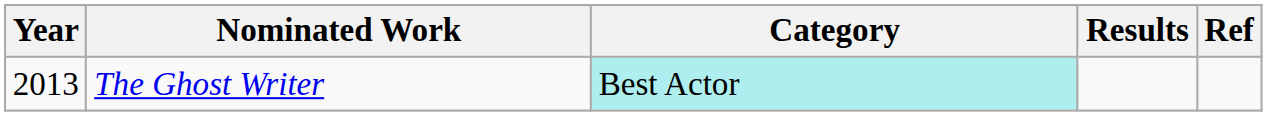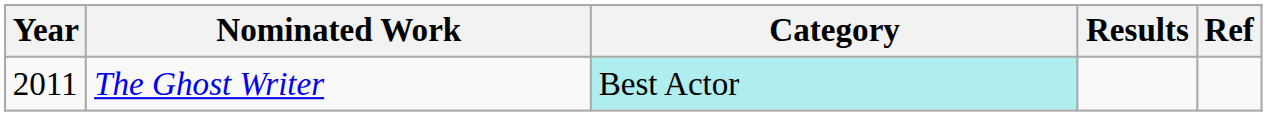 <table class="wikitable">
 <tr>
 <th scope="col" style="width:1em;">Year</th>
 <th scope="col" style="width:35em;">Nominated Work</th>
 <th scope="col" style="width:35em;">Category</th>
 <th scope="col" style="width:1em;">Results</th>
 <th scope="col" style="width:1em;">Ref</th>
 </tr>
 <tr>
-<td>2013</td>
+<td>2011</td>
 <td><em><a href='#'>The Ghost Writer</a></em></td>
 <td style="background: paleturquoise;">Best Actor</td>
 <td></td>
 <td></td>
 </tr>
 </table>
